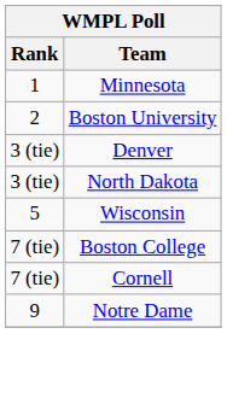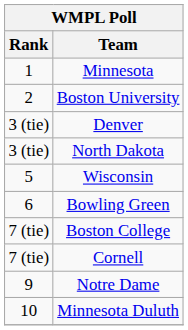 <table class="wikitable" style="text-align:center;">
 <tr>
 <th colspan=2><strong>WMPL Poll</strong></th>
 </tr>
 <tr>
 <th>Rank</th>
 <th>Team</th>
 </tr>
 <tr>
 <td>1</td>
 <td><a href='#'>Minnesota</a></td>
 </tr>
 <tr>
 <td>2</td>
 <td><a href='#'>Boston University</a></td>
 </tr>
 <tr>
 <td>3 (tie)</td>
 <td><a href='#'>Denver</a></td>
 </tr>
 <tr>
 <td>3 (tie)</td>
 <td><a href='#'>North Dakota</a></td>
 </tr>
 <tr>
 <td>5</td>
 <td><a href='#'>Wisconsin</a></td>
 </tr>
 <tr>
+<td>6</td>
+<td><a href='#'>Bowling Green</a></td>
+</tr>
+<tr>
 <td>7 (tie)</td>
 <td><a href='#'>Boston College</a></td>
 </tr>
 <tr>
 <td>7 (tie)</td>
 <td><a href='#'>Cornell</a></td>
 </tr>
 <tr>
 <td>9</td>
 <td><a href='#'>Notre Dame</a></td>
 </tr>
 <tr>
+<td>10</td>
+<td><a href='#'>Minnesota Duluth</a></td>
+</tr>
+<tr>
 </tr>
 </table>
